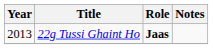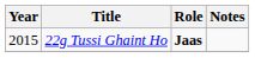 <table class="wikitable sortable">
 <tr>
 <th>Year</th>
 <th>Title</th>
 <th>Role</th>
 <th>Notes</th>
 </tr>
 <tr Won Most Fudu newcomer>
-<td>2013</td>
+<td>2015</td>
 <td><em><a href='#'>22g Tussi Ghaint Ho</a></em></td>
 <td><strong>Jaas</strong></td>
 <td></td>
 </tr>
 <tr>
 </tr>
 </table>
